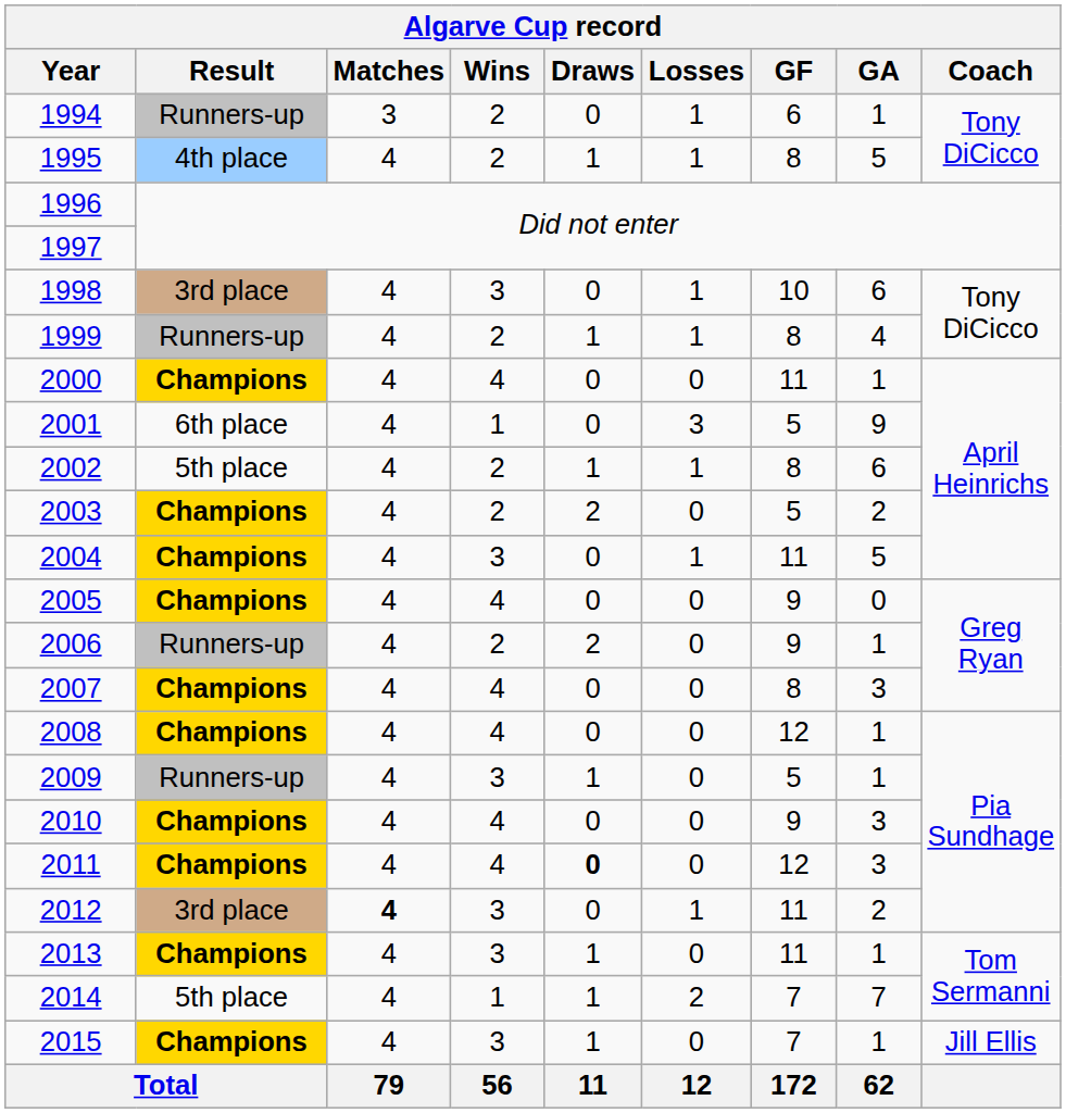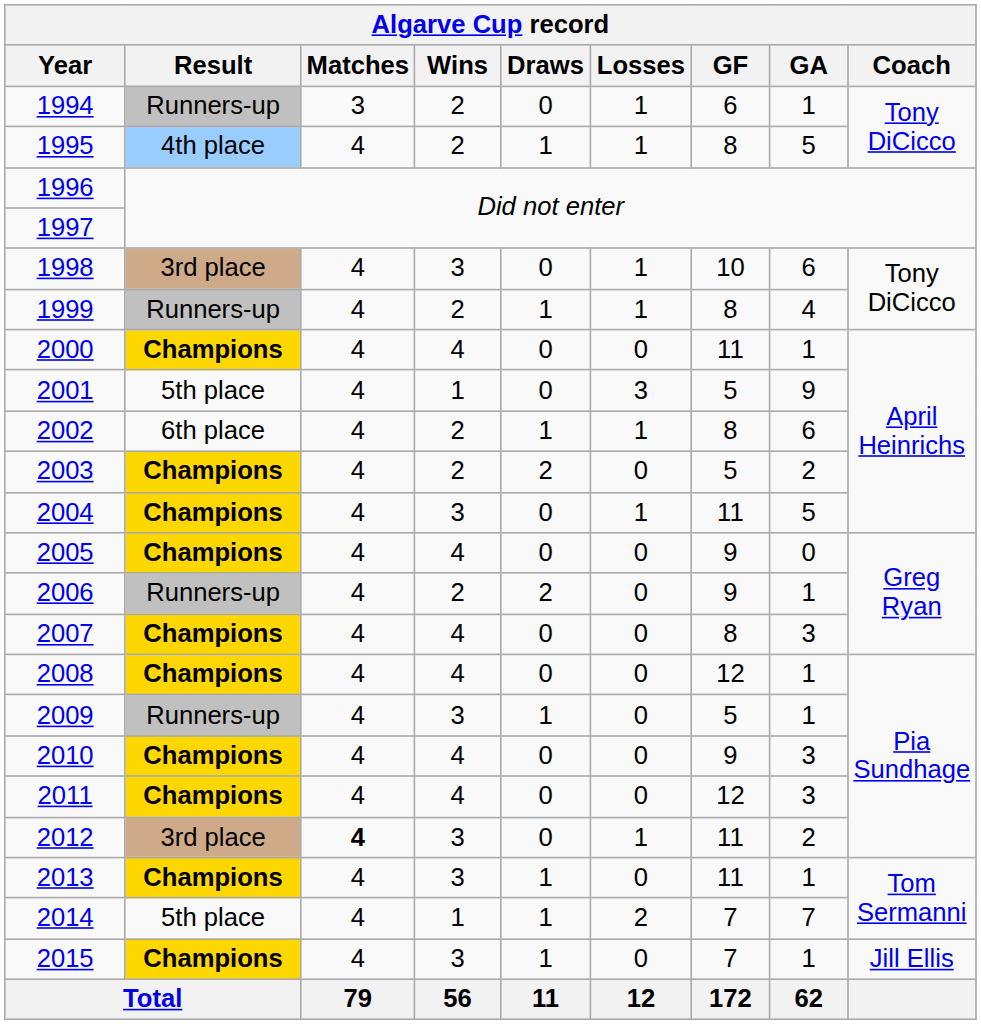 <table class="wikitable"  style="text-align:center; ">
 <tr>
 <th colspan=9> <a href='#'>Algarve Cup</a> record</th>
 </tr>
 <tr>
 <th width=85>Year</th>
 <th width=110>Result</th>
 <th>Matches</th>
 <th width=50>Wins</th>
 <th width=50>Draws</th>
 <th>Losses</th>
 <th width=50>GF</th>
 <th width=50>GA</th>
 <th>Coach</th>
 </tr>
 <tr>
 <td><a href='#'>1994</a></td>
 <td style="background:silver;">Runners-up</td>
 <td>3</td>
 <td>2</td>
 <td>0</td>
 <td>1</td>
 <td>6</td>
 <td>1</td>
 <td rowspan=2><a href='#'>Tony DiCicco</a></td>
 </tr>
 <tr>
 <td><a href='#'>1995</a></td>
 <td style="background:#9acdff;">4th place</td>
 <td>4</td>
 <td>2</td>
 <td>1</td>
 <td>1</td>
 <td>8</td>
 <td>5</td>
 </tr>
 <tr>
 <td><a href='#'>1996</a></td>
 <td colspan=8 rowspan=2><em>Did not enter</em></td>
 </tr>
 <tr>
 <td><a href='#'>1997</a></td>
 </tr>
 <tr>
 <td><a href='#'>1998</a></td>
 <td style="background:#cfaa88;">3rd place</td>
 <td>4</td>
 <td>3</td>
 <td>0</td>
 <td>1</td>
 <td>10</td>
 <td>6</td>
 <td rowspan=2>Tony DiCicco</td>
 </tr>
 <tr>
 <td><a href='#'>1999</a></td>
 <td style="background:silver;">Runners-up</td>
 <td>4</td>
 <td>2</td>
 <td>1</td>
 <td>1</td>
 <td>8</td>
 <td>4</td>
 </tr>
 <tr>
 <td><a href='#'>2000</a></td>
 <td style="background:gold;"><strong>Champions</strong></td>
 <td>4</td>
 <td>4</td>
 <td>0</td>
 <td>0</td>
 <td>11</td>
 <td>1</td>
 <td rowspan=5><a href='#'>April Heinrichs</a></td>
 </tr>
 <tr>
 <td><a href='#'>2001</a></td>
-<td>6th place</td>
+<td>5th place</td>
 <td>4</td>
 <td>1</td>
 <td>0</td>
 <td>3</td>
 <td>5</td>
 <td>9</td>
 </tr>
 <tr>
 <td><a href='#'>2002</a></td>
-<td>5th place</td>
+<td>6th place</td>
 <td>4</td>
 <td>2</td>
 <td>1</td>
 <td>1</td>
 <td>8</td>
 <td>6</td>
 </tr>
 <tr>
 <td><a href='#'>2003</a></td>
 <td style="background:gold;"><strong>Champions</strong></td>
 <td>4</td>
 <td>2</td>
 <td>2</td>
 <td>0</td>
 <td>5</td>
 <td>2</td>
 </tr>
 <tr>
 <td><a href='#'>2004</a></td>
 <td style="background:gold;"><strong>Champions</strong></td>
 <td>4</td>
 <td>3</td>
 <td>0</td>
 <td>1</td>
 <td>11</td>
 <td>5</td>
 </tr>
 <tr>
 <td><a href='#'>2005</a></td>
 <td style="background:gold;"><strong>Champions</strong></td>
 <td>4</td>
 <td>4</td>
 <td>0</td>
 <td>0</td>
 <td>9</td>
 <td>0</td>
 <td rowspan=3><a href='#'>Greg Ryan</a></td>
 </tr>
 <tr>
 <td><a href='#'>2006</a></td>
 <td style="background:silver;">Runners-up</td>
 <td>4</td>
 <td>2</td>
 <td>2</td>
 <td>0</td>
 <td>9</td>
 <td>1</td>
 </tr>
 <tr>
 <td><a href='#'>2007</a></td>
 <td style="background:gold;"><strong>Champions</strong></td>
 <td>4</td>
 <td>4</td>
 <td>0</td>
 <td>0</td>
 <td>8</td>
 <td>3</td>
 </tr>
 <tr>
 <td><a href='#'>2008</a></td>
 <td style="background:gold;"><strong>Champions</strong></td>
 <td>4</td>
 <td>4</td>
 <td>0</td>
 <td>0</td>
 <td>12</td>
 <td>1</td>
 <td rowspan=5><a href='#'>Pia Sundhage</a></td>
 </tr>
 <tr>
 <td><a href='#'>2009</a></td>
 <td style="background:silver;">Runners-up</td>
 <td>4</td>
 <td>3</td>
 <td>1</td>
 <td>0</td>
 <td>5</td>
 <td>1</td>
 </tr>
 <tr>
 <td><a href='#'>2010</a></td>
 <td style="background:gold;"><strong>Champions</strong></td>
 <td>4</td>
 <td>4</td>
 <td>0</td>
 <td>0</td>
 <td>9</td>
 <td>3</td>
 </tr>
 <tr>
 <td><a href='#'>2011</a></td>
 <td style="background:gold;"><strong>Champions</strong></td>
 <td>4</td>
 <td>4</td>
-<td><strong>0</strong></td>
+<td>0</td>
 <td>0</td>
 <td>12</td>
 <td>3</td>
 </tr>
 <tr>
 <td><a href='#'>2012</a></td>
 <td style="background:#cfaa88;">3rd place</td>
 <td><strong>4</strong></td>
 <td>3</td>
 <td>0</td>
 <td>1</td>
 <td>11</td>
 <td>2</td>
 </tr>
 <tr>
 <td><a href='#'>2013</a></td>
 <td style="background:gold;"><strong>Champions</strong></td>
 <td>4</td>
 <td>3</td>
 <td>1</td>
 <td>0</td>
 <td>11</td>
 <td>1</td>
 <td rowspan=2><a href='#'>Tom Sermanni</a></td>
 </tr>
 <tr>
 <td><a href='#'>2014</a></td>
 <td>5th place</td>
 <td>4</td>
 <td>1</td>
 <td>1</td>
 <td>2</td>
 <td>7</td>
 <td>7</td>
 </tr>
 <tr>
 <td><a href='#'>2015</a></td>
 <td style="background:gold;"><strong>Champions</strong></td>
 <td>4</td>
 <td>3</td>
 <td>1</td>
 <td>0</td>
 <td>7</td>
 <td>1</td>
 <td><a href='#'>Jill Ellis</a></td>
 </tr>
 <tr class=sortbottom style="font-weight:bold;">
 <th colspan=2><a href='#'>Total</a></th>
 <th>79</th>
 <th>56</th>
 <th>11</th>
 <th>12</th>
 <th>172</th>
 <th>62</th>
 <th></th>
 </tr>
 </table>
